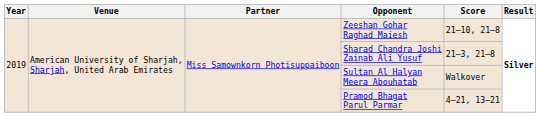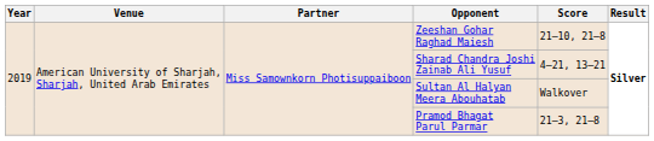 <table class="sortable wikitable" style="font-size: 90%;">
 <tr>
 <th>Year</th>
 <th>Venue</th>
 <th>Partner</th>
 <th>Opponent</th>
 <th>Score</th>
 <th>Result</th>
 </tr>
 <tr style="background:#F3E6D7">
 <td rowspan="4" align="center">2019</td>
 <td rowspan="4" align="left">American University of Sharjah,<br><a href='#'>Sharjah</a>, United Arab Emirates</td>
 <td rowspan="4" align="left"> <a href='#'>Miss Samownkorn Photisuppaiboon</a></td>
 <td align="left"> <a href='#'>Zeeshan Gohar</a> <br>  <a href='#'>Raghad Maiesh</a></td>
 <td align="left">21–10, 21–8</td>
 <td rowspan="4" style="text-align:left; background:white"> <strong>Silver</strong></td>
 </tr>
 <tr style="background:#F3E6D7">
 <td align="left"> <a href='#'>Sharad Chandra Joshi</a> <br>  <a href='#'>Zainab Ali Yusuf</a></td>
-<td align="left">21–3, 21–8</td>
+<td align="left">4–21, 13–21</td>
 </tr>
 <tr style="background:#F3E6D7">
 <td align="left"> <a href='#'>Sultan Al Halyan</a><br>  <a href='#'>Meera Abouhatab</a></td>
 <td align="left">Walkover</td>
 </tr>
 <tr style="background:#F3E6D7">
 <td align="left"> <a href='#'>Pramod Bhagat</a> <br>  <a href='#'>Parul Parmar</a></td>
-<td align="left">4–21, 13–21</td>
+<td align="left">21–3, 21–8</td>
 </tr>
 </table>
